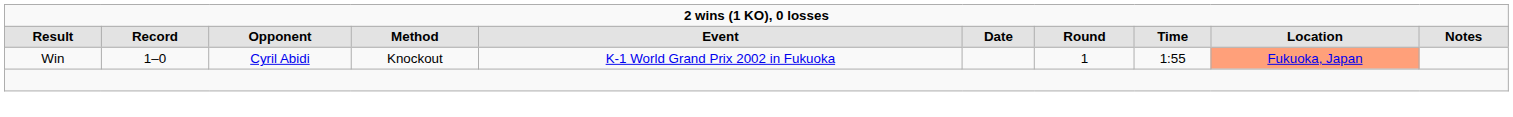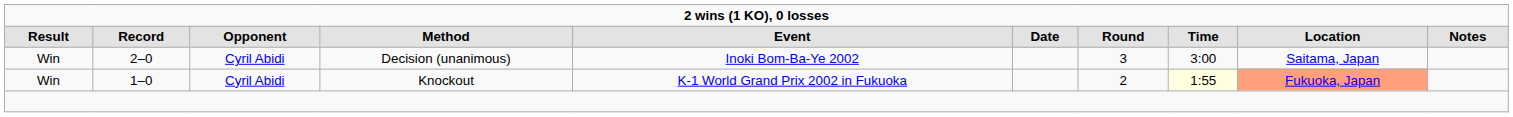 <table style="width:100%; clear:both; margin:1.5em auto; text-align:center; font-size:88%;" class="wikitable sortable">
 <tr>
 <td colspan=10><strong>2 wins (1 KO), 0 losses</strong></td>
 </tr>
 <tr>
 <th style="border-style: none none solid solid; background: #e3e3e3"><strong>Result</strong></th>
 <th style="border-style: none none solid solid; background: #e3e3e3"><strong>Record</strong></th>
 <th style="border-style: none none solid solid; background: #e3e3e3"><strong>Opponent</strong></th>
 <th style="border-style: none none solid solid; background: #e3e3e3"><strong>Method</strong></th>
 <th style="border-style: none none solid solid; background: #e3e3e3"><strong>Event</strong></th>
 <th style="border-style: none none solid solid; background: #e3e3e3"><strong>Date</strong></th>
 <th style="border-style: none none solid solid; background: #e3e3e3"><strong>Round</strong></th>
 <th style="border-style: none none solid solid; background: #e3e3e3"><strong>Time</strong></th>
 <th style="border-style: none none solid solid; background: #e3e3e3"><strong>Location</strong></th>
 <th style="border-style: none none solid solid; background: #e3e3e3"><strong>Notes</strong></th>
 </tr>
 <tr>
 <td>Win</td>
+<td align=center>2–0</td>
+<td><a href='#'>Cyril Abidi</a></td>
+<td>Decision (unanimous)</td>
+<td><a href='#'>Inoki Bom-Ba-Ye 2002</a></td>
+<td></td>
+<td align=center>3</td>
+<td align=center>3:00</td>
+<td><a href='#'>Saitama, Japan</a></td>
+<td></td>
+</tr>
+<tr>
+<td>Win</td>
 <td align=center>1–0</td>
 <td><a href='#'>Cyril Abidi</a></td>
 <td>Knockout</td>
 <td><a href='#'>K-1 World Grand Prix 2002 in Fukuoka</a></td>
 <td></td>
-<td align=center>1</td>
-<td align=center>1:55</td>
+<td align=center>2</td>
+<td align=center style="background: lightyellow;">1:55</td>
 <td style="background: lightsalmon;"><a href='#'>Fukuoka, Japan</a></td>
 <td align=left></td>
 </tr>
 <tr>
 <td colspan=10><br></td>
 </tr>
 </table>
